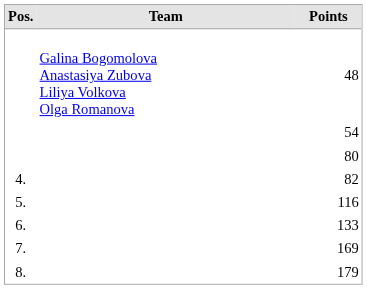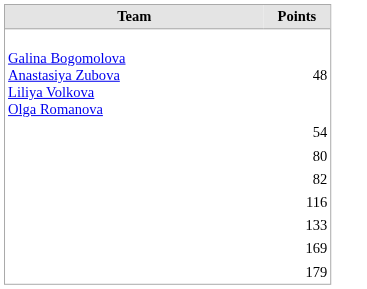 <table cellspacing="0" cellpadding="3" style="border:1px solid #AAAAAA;font-size:90%">
 <tr bgcolor="#E4E4E4">
-<th style="border-bottom:1px solid #AAAAAA" width=10>Pos.</th>
 <th style="border-bottom:1px solid #AAAAAA" width=250>Team</th>
 <th style="border-bottom:1px solid #AAAAAA" width=60>Points</th>
 </tr>
 <tr align="center">
-<td align="center" valign="top"></td>
 <td align="left"> <br> <a href='#'>Galina Bogomolova</a> <br> <a href='#'>Anastasiya Zubova</a> <br> <a href='#'>Liliya Volkova</a> <br> <a href='#'>Olga Romanova</a> <br></td>
 <td align="right">48</td>
 </tr>
 <tr align="center">
-<td align="center" valign="top"></td>
 <td align="left"></td>
 <td align="right">54</td>
 </tr>
 <tr align="center">
-<td align="center" valign="top"></td>
 <td align="left"></td>
 <td align="right">80</td>
 </tr>
 <tr align="center">
-<td align="center" valign="top">4.</td>
 <td align="left"></td>
 <td align="right">82</td>
 </tr>
 <tr align="center">
-<td align="center" valign="top">5.</td>
 <td align="left"></td>
 <td align="right">116</td>
 </tr>
 <tr align="center">
-<td align="center" valign="top">6.</td>
 <td align="left"></td>
 <td align="right">133</td>
 </tr>
 <tr align="center">
-<td align="center" valign="top">7.</td>
 <td align="left"></td>
 <td align="right">169</td>
 </tr>
 <tr align="center">
-<td align="center" valign="top">8.</td>
 <td align="left"></td>
 <td align="right">179</td>
 </tr>
 </table>
